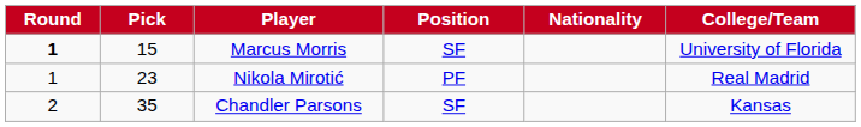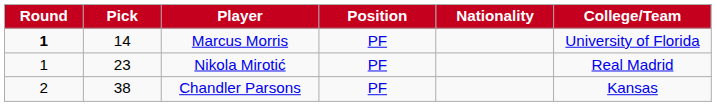 <table class="wikitable sortable sortable">
 <tr>
 <th style="background:#c5001e; color:white; width:10%;">Round</th>
 <th style="background:#c5001e; color:white; width:10%;">Pick</th>
 <th style="background:#c5001e; color:white; width:20%;">Player</th>
 <th style="background:#c5001e; color:white; width:15%;">Position</th>
 <th style="background:#c5001e; color:white; width:15%;">Nationality</th>
 <th style="background:#c5001e; color:white; width:20%;">College/Team</th>
 </tr>
 <tr style="text-align: center">
 <td><strong>1</strong></td>
-<td>15</td>
+<td>14</td>
 <td><a href='#'>Marcus Morris</a></td>
-<td><a href='#'>SF</a></td>
+<td><a href='#'>PF</a></td>
 <td></td>
 <td><a href='#'>University of Florida</a></td>
 </tr>
 <tr style="text-align: center">
 <td>1</td>
 <td>23</td>
 <td><a href='#'>Nikola Mirotić</a></td>
 <td><a href='#'>PF</a></td>
 <td></td>
 <td><a href='#'>Real Madrid</a></td>
 </tr>
 <tr style="text-align: center">
 <td>2</td>
-<td>35</td>
+<td>38</td>
 <td><a href='#'>Chandler Parsons</a></td>
-<td><a href='#'>SF</a></td>
+<td><a href='#'>PF</a></td>
 <td></td>
 <td><a href='#'>Kansas</a></td>
 </tr>
 </table>
